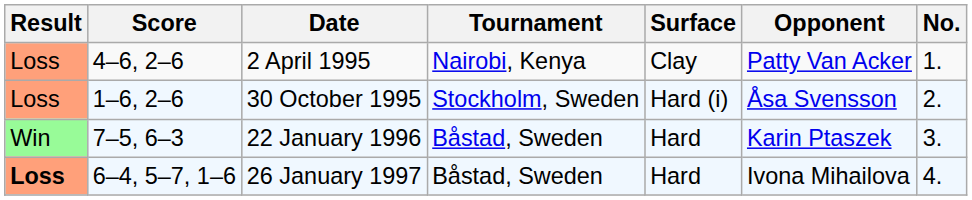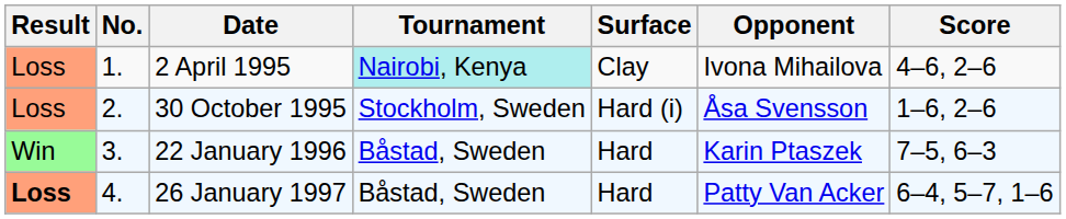 <table class="sortable wikitable" style="font-size:97%">
 <tr>
 <th>Result</th>
-<th>Score</th>
+<th>No.</th>
 <th>Date</th>
 <th>Tournament</th>
 <th>Surface</th>
 <th>Opponent</th>
-<th>No.</th>
+<th>Score</th>
 </tr>
 <tr>
 <td style="background:#ffa07a;">Loss</td>
+<td>1.</td>
+<td>2 April 1995</td>
+<td style="background: paleturquoise;"><a href='#'>Nairobi</a>, Kenya</td>
+<td>Clay</td>
+<td> Ivona Mihailova</td>
 <td>4–6, 2–6</td>
-<td>2 April 1995</td>
-<td><a href='#'>Nairobi</a>, Kenya</td>
-<td>Clay</td>
-<td> <a href='#'>Patty Van Acker</a></td>
-<td>1.</td>
 </tr>
 <tr style="background:#f0f8ff;">
 <td style="background:#ffa07a;">Loss</td>
-<td>1–6, 2–6</td>
+<td>2.</td>
 <td>30 October 1995</td>
 <td><a href='#'>Stockholm</a>, Sweden</td>
 <td>Hard (i)</td>
 <td> <a href='#'>Åsa Svensson</a></td>
-<td>2.</td>
+<td>1–6, 2–6</td>
 </tr>
 <tr style="background:#f0f8ff;">
 <td style="background:#98fb98;">Win</td>
-<td>7–5, 6–3</td>
+<td>3.</td>
 <td>22 January 1996</td>
 <td><a href='#'>Båstad</a>, Sweden</td>
 <td>Hard</td>
 <td> <a href='#'>Karin Ptaszek</a></td>
-<td>3.</td>
+<td>7–5, 6–3</td>
 </tr>
 <tr bgcolor="#f0f8ff">
 <td style="background:#ffa07a;"><strong>Loss</strong></td>
-<td>6–4, 5–7, 1–6</td>
+<td>4.</td>
 <td>26 January 1997</td>
 <td>Båstad, Sweden</td>
 <td>Hard</td>
-<td> Ivona Mihailova</td>
-<td>4.</td>
+<td> <a href='#'>Patty Van Acker</a></td>
+<td>6–4, 5–7, 1–6</td>
 </tr>
 </table>
